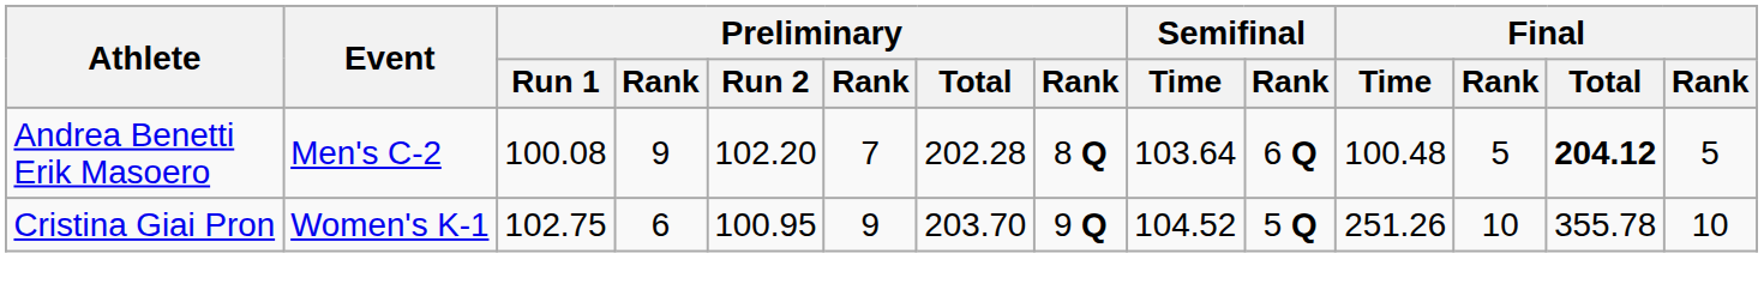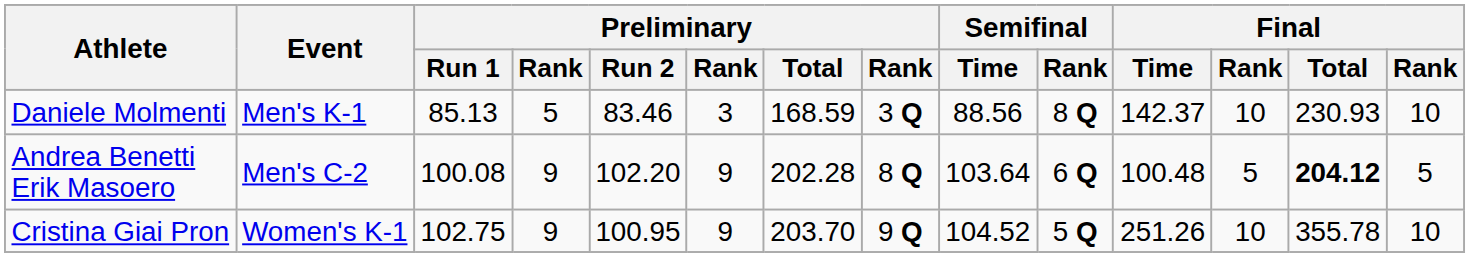 <table class="wikitable" style="font-size:90%">
 <tr>
 <th rowspan="2">Athlete</th>
 <th rowspan="2">Event</th>
 <th colspan="6">Preliminary</th>
 <th colspan="2">Semifinal</th>
 <th colspan="4">Final</th>
 </tr>
 <tr style="font-size:95%">
 <th>Run 1</th>
 <th>Rank</th>
 <th>Run 2</th>
 <th>Rank</th>
 <th>Total</th>
 <th>Rank</th>
 <th>Time</th>
 <th>Rank</th>
 <th>Time</th>
 <th>Rank</th>
 <th>Total</th>
 <th>Rank</th>
 </tr>
 <tr align=center>
+<td align=left><a href='#'>Daniele Molmenti</a></td>
+<td align=left><a href='#'>Men's K-1</a></td>
+<td>85.13</td>
+<td>5</td>
+<td>83.46</td>
+<td>3</td>
+<td>168.59</td>
+<td>3 <strong>Q</strong></td>
+<td>88.56</td>
+<td>8 <strong>Q</strong></td>
+<td>142.37</td>
+<td>10</td>
+<td>230.93</td>
+<td>10</td>
+</tr>
+<tr align=center>
 <td align=left><a href='#'>Andrea Benetti</a><br><a href='#'>Erik Masoero</a></td>
 <td align=left><a href='#'>Men's C-2</a></td>
 <td>100.08</td>
 <td>9</td>
 <td>102.20</td>
-<td>7</td>
+<td>9</td>
 <td>202.28</td>
 <td>8 <strong>Q</strong></td>
 <td>103.64</td>
 <td>6 <strong>Q</strong></td>
 <td>100.48</td>
 <td>5</td>
 <td><strong>204.12</strong></td>
 <td>5</td>
 </tr>
 <tr align=center>
 <td align=left><a href='#'>Cristina Giai Pron</a></td>
 <td align=left><a href='#'>Women's K-1</a></td>
 <td>102.75</td>
-<td>6</td>
+<td>9</td>
 <td>100.95</td>
 <td>9</td>
 <td>203.70</td>
 <td>9 <strong>Q</strong></td>
 <td>104.52</td>
 <td>5 <strong>Q</strong></td>
 <td>251.26</td>
 <td>10</td>
 <td>355.78</td>
 <td>10</td>
 </tr>
 </table>
